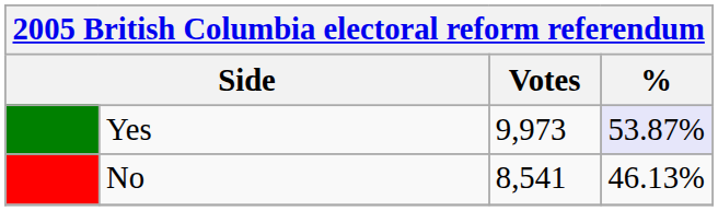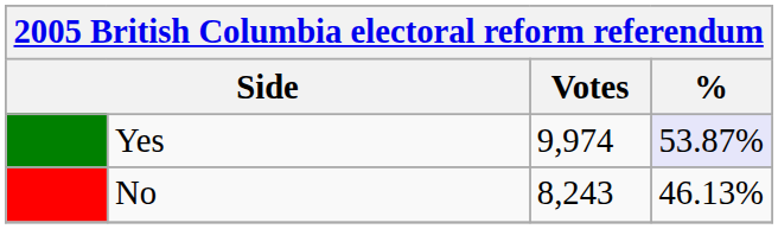 <table class="wikitable" style="clear:both">
 <tr style="background-color:#E9E9E9">
 <th colspan=4><a href='#'>2005 British Columbia electoral reform referendum</a></th>
 </tr>
 <tr style="background-color:#E9E9E9">
 <th colspan=2 style="width: 130px">Side</th>
 <th style="width: 50px">Votes</th>
 <th style="width: 40px">%</th>
 </tr>
 <tr>
 <td bgcolor="green"></td>
 <td>Yes</td>
-<td>9,973</td>
+<td>9,974</td>
 <td style="background: lavender;">53.87%</td>
 </tr>
 <tr>
 <td bgcolor="red"></td>
 <td>No</td>
-<td>8,541</td>
+<td>8,243</td>
 <td>46.13%</td>
 </tr>
 <tr>
 </tr>
 </table>
